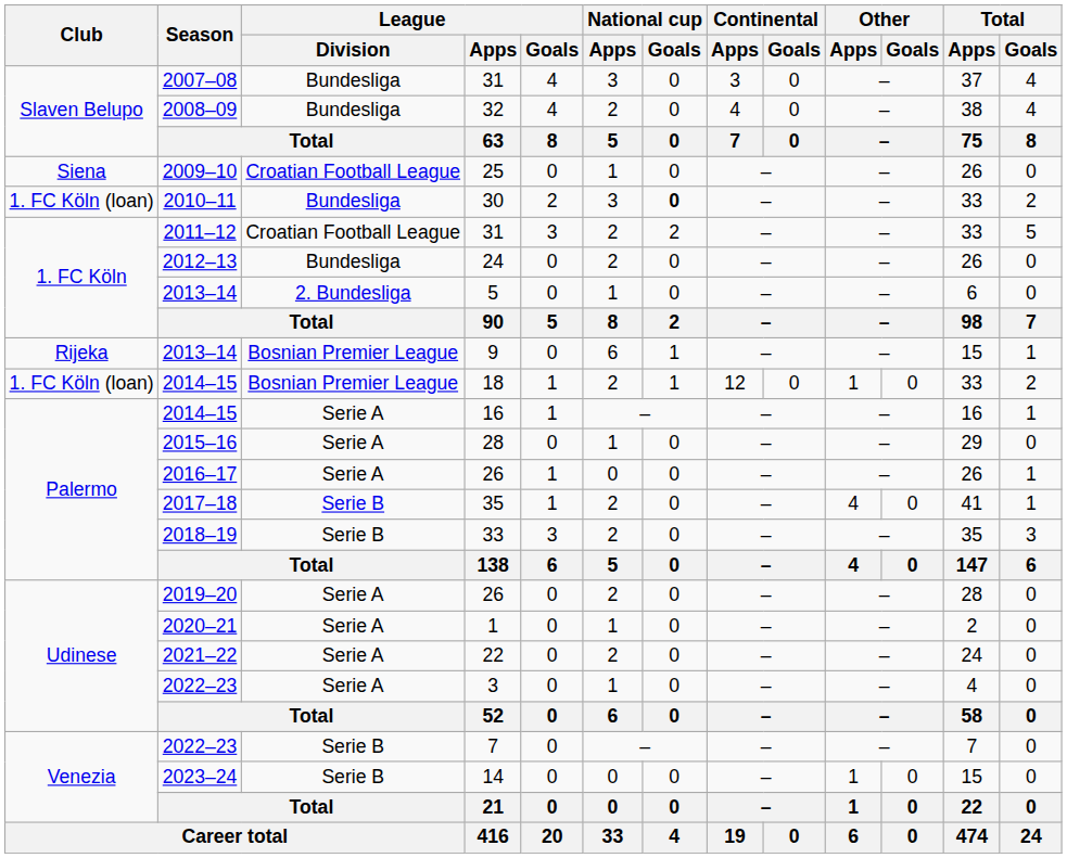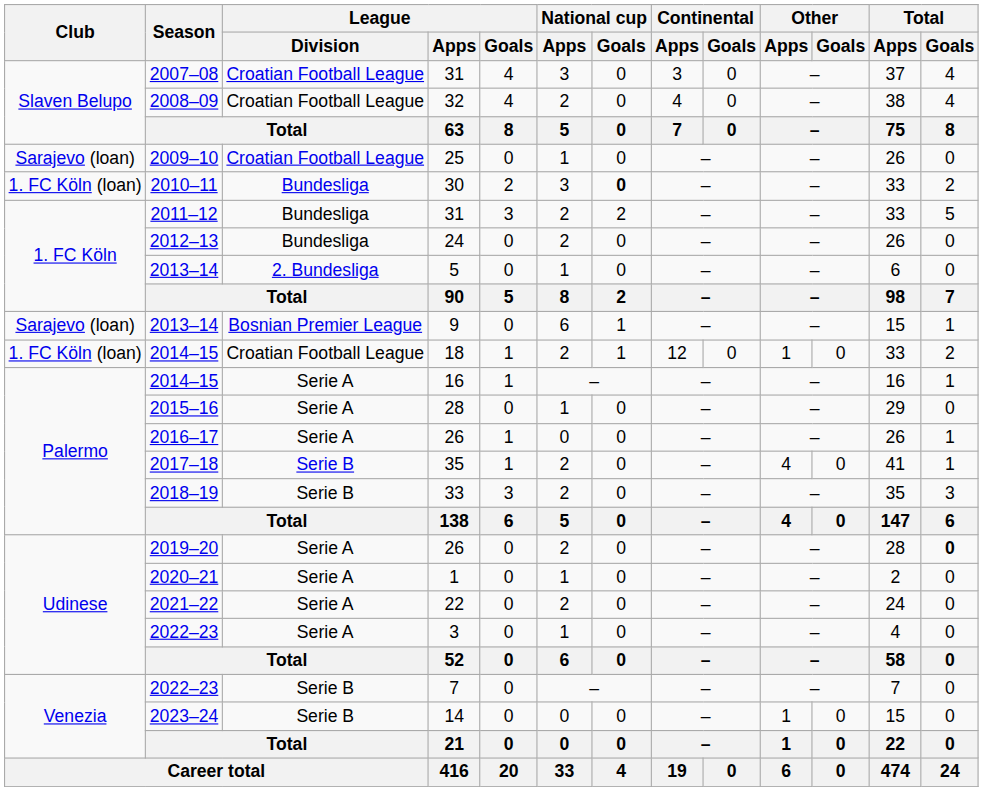 <table class="wikitable" style="text-align:center">
 <tr>
 <th rowspan=2>Club</th>
 <th rowspan=2>Season</th>
 <th colspan=3>League</th>
 <th colspan=2>National cup</th>
 <th colspan=2>Continental</th>
 <th colspan=2>Other</th>
 <th colspan=2>Total</th>
 </tr>
 <tr>
 <th>Division</th>
 <th>Apps</th>
 <th>Goals</th>
 <th>Apps</th>
 <th>Goals</th>
 <th>Apps</th>
 <th>Goals</th>
 <th>Apps</th>
 <th>Goals</th>
 <th>Apps</th>
 <th>Goals</th>
 </tr>
 <tr>
 <td rowspan=3><a href='#'>Slaven Belupo</a></td>
 <td><a href='#'>2007–08</a></td>
-<td>Bundesliga</td>
+<td><a href='#'>Croatian Football League</a></td>
 <td>31</td>
 <td>4</td>
 <td>3</td>
 <td>0</td>
 <td>3</td>
 <td>0</td>
 <td colspan=2>–</td>
 <td>37</td>
 <td>4</td>
 </tr>
 <tr>
 <td><a href='#'>2008–09</a></td>
-<td>Bundesliga</td>
+<td>Croatian Football League</td>
 <td>32</td>
 <td>4</td>
 <td>2</td>
 <td>0</td>
 <td>4</td>
 <td>0</td>
 <td colspan=2>–</td>
 <td>38</td>
 <td>4</td>
 </tr>
 <tr>
 <th colspan=2>Total</th>
 <th>63</th>
 <th>8</th>
 <th>5</th>
 <th>0</th>
 <th>7</th>
 <th>0</th>
 <th colspan=2>–</th>
 <th>75</th>
 <th>8</th>
 </tr>
 <tr>
-<td><a href='#'>Siena</a></td>
+<td><a href='#'>Sarajevo</a> (loan)</td>
 <td><a href='#'>2009–10</a></td>
 <td><a href='#'>Croatian Football League</a></td>
 <td>25</td>
 <td>0</td>
 <td>1</td>
 <td>0</td>
 <td colspan=2>–</td>
 <td colspan=2>–</td>
 <td>26</td>
 <td>0</td>
 </tr>
 <tr>
 <td><a href='#'>1. FC Köln</a> (loan)</td>
 <td><a href='#'>2010–11</a></td>
 <td><a href='#'>Bundesliga</a></td>
 <td>30</td>
 <td>2</td>
 <td>3</td>
 <td><strong>0</strong></td>
 <td colspan=2>–</td>
 <td colspan=2>–</td>
 <td>33</td>
 <td>2</td>
 </tr>
 <tr>
 <td rowspan=4><a href='#'>1. FC Köln</a></td>
 <td><a href='#'>2011–12</a></td>
-<td>Croatian Football League</td>
+<td>Bundesliga</td>
 <td>31</td>
 <td>3</td>
 <td>2</td>
 <td>2</td>
 <td colspan=2>–</td>
 <td colspan=2>–</td>
 <td>33</td>
 <td>5</td>
 </tr>
 <tr>
 <td><a href='#'>2012–13</a></td>
 <td>Bundesliga</td>
 <td>24</td>
 <td>0</td>
 <td>2</td>
 <td>0</td>
 <td colspan=2>–</td>
 <td colspan=2>–</td>
 <td>26</td>
 <td>0</td>
 </tr>
 <tr>
 <td><a href='#'>2013–14</a></td>
 <td><a href='#'>2. Bundesliga</a></td>
 <td>5</td>
 <td>0</td>
 <td>1</td>
 <td>0</td>
 <td colspan=2>–</td>
 <td colspan=2>–</td>
 <td>6</td>
 <td>0</td>
 </tr>
 <tr>
 <th colspan=2>Total</th>
 <th>90</th>
 <th>5</th>
 <th>8</th>
 <th>2</th>
 <th colspan=2>–</th>
 <th colspan=2>–</th>
 <th>98</th>
 <th>7</th>
 </tr>
 <tr>
-<td><a href='#'>Rijeka</a></td>
+<td><a href='#'>Sarajevo</a> (loan)</td>
 <td><a href='#'>2013–14</a></td>
 <td><a href='#'>Bosnian Premier League</a></td>
 <td>9</td>
 <td>0</td>
 <td>6</td>
 <td>1</td>
 <td colspan=2>–</td>
 <td colspan=2>–</td>
 <td>15</td>
 <td>1</td>
 </tr>
 <tr>
 <td><a href='#'>1. FC Köln</a> (loan)</td>
 <td><a href='#'>2014–15</a></td>
-<td><a href='#'>Bosnian Premier League</a></td>
+<td>Croatian Football League</td>
 <td>18</td>
 <td>1</td>
 <td>2</td>
 <td>1</td>
 <td>12</td>
 <td>0</td>
 <td>1</td>
 <td>0</td>
 <td>33</td>
 <td>2</td>
 </tr>
 <tr>
 <td rowspan=6><a href='#'>Palermo</a></td>
 <td><a href='#'>2014–15</a></td>
 <td>Serie A</td>
 <td>16</td>
 <td>1</td>
 <td colspan=2>–</td>
 <td colspan=2>–</td>
 <td colspan=2>–</td>
 <td>16</td>
 <td>1</td>
 </tr>
 <tr>
 <td><a href='#'>2015–16</a></td>
 <td>Serie A</td>
 <td>28</td>
 <td>0</td>
 <td>1</td>
 <td>0</td>
 <td colspan=2>–</td>
 <td colspan=2>–</td>
 <td>29</td>
 <td>0</td>
 </tr>
 <tr>
 <td><a href='#'>2016–17</a></td>
 <td>Serie A</td>
 <td>26</td>
 <td>1</td>
 <td>0</td>
 <td>0</td>
 <td colspan=2>–</td>
 <td colspan=2>–</td>
 <td>26</td>
 <td>1</td>
 </tr>
 <tr>
 <td><a href='#'>2017–18</a></td>
 <td><a href='#'>Serie B</a></td>
 <td>35</td>
 <td>1</td>
 <td>2</td>
 <td>0</td>
 <td colspan=2>–</td>
 <td>4</td>
 <td>0</td>
 <td>41</td>
 <td>1</td>
 </tr>
 <tr>
 <td><a href='#'>2018–19</a></td>
 <td>Serie B</td>
 <td>33</td>
 <td>3</td>
 <td>2</td>
 <td>0</td>
 <td colspan=2>–</td>
 <td colspan=2>–</td>
 <td>35</td>
 <td>3</td>
 </tr>
 <tr>
 <th colspan=2>Total</th>
 <th>138</th>
 <th>6</th>
 <th>5</th>
 <th>0</th>
 <th colspan=2>–</th>
 <th>4</th>
 <th>0</th>
 <th>147</th>
 <th>6</th>
 </tr>
 <tr>
 <td rowspan=5><a href='#'>Udinese</a></td>
 <td><a href='#'>2019–20</a></td>
 <td>Serie A</td>
 <td>26</td>
 <td>0</td>
 <td>2</td>
 <td>0</td>
 <td colspan=2>–</td>
 <td colspan=2>–</td>
 <td>28</td>
-<td>0</td>
+<td><strong>0</strong></td>
 </tr>
 <tr>
 <td><a href='#'>2020–21</a></td>
 <td>Serie A</td>
 <td>1</td>
 <td>0</td>
 <td>1</td>
 <td>0</td>
 <td colspan=2>–</td>
 <td colspan=2>–</td>
 <td>2</td>
 <td>0</td>
 </tr>
 <tr>
 <td><a href='#'>2021–22</a></td>
 <td>Serie A</td>
 <td>22</td>
 <td>0</td>
 <td>2</td>
 <td>0</td>
 <td colspan=2>–</td>
 <td colspan=2>–</td>
 <td>24</td>
 <td>0</td>
 </tr>
 <tr>
 <td><a href='#'>2022–23</a></td>
 <td>Serie A</td>
 <td>3</td>
 <td>0</td>
 <td>1</td>
 <td>0</td>
 <td colspan=2>–</td>
 <td colspan=2>–</td>
 <td>4</td>
 <td>0</td>
 </tr>
 <tr>
 <th colspan=2>Total</th>
 <th>52</th>
 <th>0</th>
 <th>6</th>
 <th>0</th>
 <th colspan=2>–</th>
 <th colspan=2>–</th>
 <th>58</th>
 <th>0</th>
 </tr>
 <tr>
 <td rowspan=3><a href='#'>Venezia</a></td>
 <td><a href='#'>2022–23</a></td>
 <td>Serie B</td>
 <td>7</td>
 <td>0</td>
 <td colspan=2>–</td>
 <td colspan=2>–</td>
 <td colspan=2>–</td>
 <td>7</td>
 <td>0</td>
 </tr>
 <tr>
 <td><a href='#'>2023–24</a></td>
 <td>Serie B</td>
 <td>14</td>
 <td>0</td>
 <td>0</td>
 <td>0</td>
 <td colspan=2>–</td>
 <td>1</td>
 <td>0</td>
 <td>15</td>
 <td>0</td>
 </tr>
 <tr>
 <th colspan=2>Total</th>
 <th>21</th>
 <th>0</th>
 <th>0</th>
 <th>0</th>
 <th colspan=2>–</th>
 <th>1</th>
 <th>0</th>
 <th>22</th>
 <th>0</th>
 </tr>
 <tr>
 <th colspan=3>Career total</th>
 <th>416</th>
 <th>20</th>
 <th>33</th>
 <th>4</th>
 <th>19</th>
 <th>0</th>
 <th>6</th>
 <th>0</th>
 <th>474</th>
 <th>24</th>
 </tr>
 </table>
